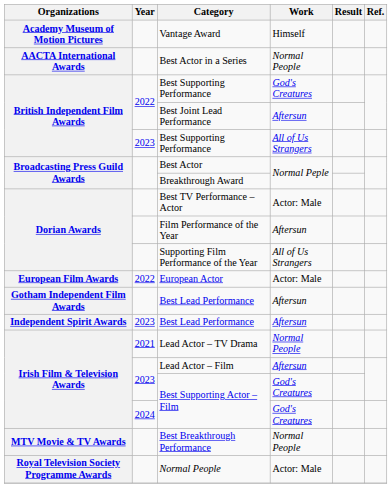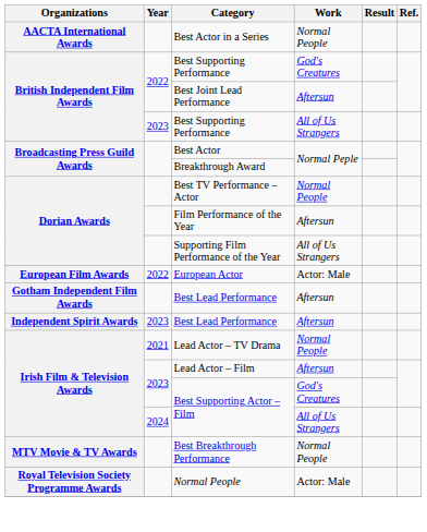 <table class="wikitable sortable plainrowheaders">
 <tr>
 <th>Organizations</th>
 <th>Year</th>
 <th>Category</th>
 <th>Work</th>
 <th>Result</th>
 <th class="unsortable">Ref.</th>
-</tr>
-<tr>
-<th rowspan="1" scope="row"><a href='#'>Academy Museum of Motion Pictures</a></th>
-<td></td>
-<td>Vantage Award</td>
-<td>Himself</td>
-<td></td>
-<td style="text-align:center;"></td>
 </tr>
 <tr>
 <th rowspan="1" scope="row"><a href='#'>AACTA International Awards</a></th>
 <td rowspan="1"></td>
 <td>Best Actor in a Series</td>
 <td><em>Normal People</em></td>
 <td></td>
 <td></td>
 </tr>
 <tr>
 <th rowspan="3" scope="row"><a href='#'>British Independent Film Awards</a></th>
 <td style="text-align:center;", rowspan="2"><a href='#'>2022</a></td>
 <td>Best Supporting Performance</td>
 <td><em><a href='#'>God's Creatures</a></em></td>
 <td></td>
 <td rowspan="2" style="text-align:center;"></td>
 </tr>
 <tr>
 <td>Best Joint Lead Performance</td>
 <td><em><a href='#'>Aftersun</a></em></td>
 <td></td>
 </tr>
 <tr>
 <td style="text-align:center;"><a href='#'>2023</a></td>
 <td>Best Supporting Performance</td>
 <td><em><a href='#'>All of Us Strangers</a></em></td>
 <td></td>
 <td style="text-align:center;"></td>
 </tr>
 <tr>
 <th rowspan="2" scope="row"><a href='#'>Broadcasting Press Guild Awards</a></th>
 <td rowspan=2></td>
 <td>Best Actor</td>
 <td rowspan=2><em>Normal Peple</em></td>
 <td></td>
 <td rowspan="2"></td>
 </tr>
 <tr>
 <td>Breakthrough Award</td>
 <td></td>
 </tr>
 <tr>
 <th rowspan="3" scope="row"><a href='#'>Dorian Awards</a></th>
 <td></td>
 <td>Best TV Performance – Actor</td>
-<td>Actor: Male</td>
+<td rowspan="1"><em><a href='#'>Normal People</a></em></td>
 <td></td>
 <td></td>
 </tr>
 <tr>
 <td></td>
 <td>Film Performance of the Year</td>
 <td><em>Aftersun</em></td>
 <td></td>
 <td></td>
 </tr>
 <tr>
 <td></td>
 <td>Supporting Film Performance of the Year</td>
 <td><em>All of Us Strangers</em></td>
 <td></td>
 <td></td>
 </tr>
 <tr>
 <th rowspan="1" scope="row"><a href='#'>European Film Awards</a></th>
 <td style="text-align:center;"><a href='#'>2022</a></td>
 <td><a href='#'>European Actor</a></td>
 <td>Actor: Male</td>
 <td></td>
 <td style="text-align:center;"></td>
 </tr>
 <tr>
 <th rowspan="1" scope="row"><a href='#'>Gotham Independent Film Awards</a></th>
 <td></td>
 <td><a href='#'>Best Lead Performance</a></td>
 <td><em>Aftersun</em></td>
 <td></td>
 <td></td>
 </tr>
 <tr>
 <th rowspan="1" scope="row"><a href='#'>Independent Spirit Awards</a></th>
 <td style="text-align:center;"><a href='#'>2023</a></td>
 <td><a href='#'>Best Lead Performance</a></td>
 <td><em><a href='#'>Aftersun</a></em></td>
 <td></td>
 <td style="text-align:center;"></td>
 </tr>
 <tr>
 <th rowspan="4" scope="row"><a href='#'>Irish Film & Television Awards</a></th>
 <td style="text-align:center;"><a href='#'>2021</a></td>
 <td>Lead Actor – TV Drama</td>
 <td><em><a href='#'>Normal People</a></em></td>
 <td></td>
 <td style="text-align:center;"></td>
 </tr>
 <tr>
 <td style="text-align:center;" rowspan="2"><a href='#'>2023</a></td>
 <td>Lead Actor – Film</td>
 <td><em><a href='#'>Aftersun</a></em></td>
 <td></td>
 <td style="text-align:center;" rowspan="2"></td>
 </tr>
 <tr>
 <td rowspan="2"><a href='#'>Best Supporting Actor – Film</a></td>
 <td><em><a href='#'>God's Creatures</a></em></td>
 <td></td>
 </tr>
 <tr>
 <td style="text-align:center;"><a href='#'>2024</a></td>
-<td><em><a href='#'>God's Creatures</a></em></td>
+<td><em><a href='#'>All of Us Strangers</a></em></td>
 <td></td>
 <td style="text-align:center;"></td>
 </tr>
 <tr>
 <th rowspan="1" scope="row"><a href='#'>MTV Movie & TV Awards</a></th>
 <td></td>
 <td><a href='#'>Best Breakthrough Performance</a></td>
 <td><em>Normal People</em></td>
 <td></td>
 <td></td>
 </tr>
 <tr>
 <th rowspan="1" scope="row"><a href='#'>Royal Television Society Programme Awards</a></th>
 <td></td>
 <td><em>Normal People</em></td>
 <td>Actor: Male</td>
 <td></td>
 <td></td>
 </tr>
 <tr>
 </tr>
 </table>
